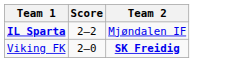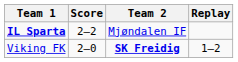 <table class="wikitable" style="text-align: center;">
 <tr>
 <th>Team 1</th>
 <th>Score</th>
 <th>Team 2</th>
+<th>Replay</th>
 </tr>
 <tr>
 <td><strong><a href='#'>IL Sparta</a></strong></td>
 <td>2–2</td>
 <td><a href='#'>Mjøndalen IF</a></td>
+<td></td>
 </tr>
 <tr>
 <td><a href='#'>Viking FK</a></td>
 <td>2–0</td>
 <td><strong><a href='#'>SK Freidig</a></strong></td>
+<td>1–2</td>
 </tr>
 </table>
